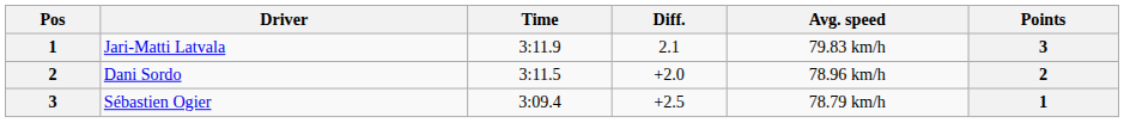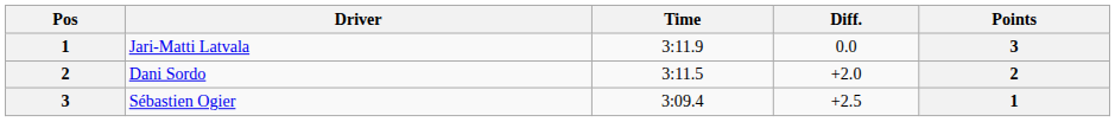 <table class="wikitable" width=80% style="text-align: center; font-size: 90%; max-width: 950px;">
 <tr>
 <th>Pos</th>
 <th>Driver</th>
 <th>Time</th>
 <th>Diff.</th>
-<th>Avg. speed</th>
 <th>Points</th>
 </tr>
 <tr>
 <th>1</th>
 <td align="left"> <a href='#'>Jari-Matti Latvala</a></td>
 <td>3:11.9</td>
-<td>2.1</td>
-<td>79.83 km/h</td>
+<td>0.0</td>
 <th>3</th>
 </tr>
 <tr>
 <th>2</th>
 <td align="left"> <a href='#'>Dani Sordo</a></td>
 <td>3:11.5</td>
 <td>+2.0</td>
-<td>78.96 km/h</td>
 <th>2</th>
 </tr>
 <tr>
 <th>3</th>
 <td align="left"> <a href='#'>Sébastien Ogier</a></td>
 <td>3:09.4</td>
 <td>+2.5</td>
-<td>78.79 km/h</td>
 <th>1</th>
 </tr>
 </table>
